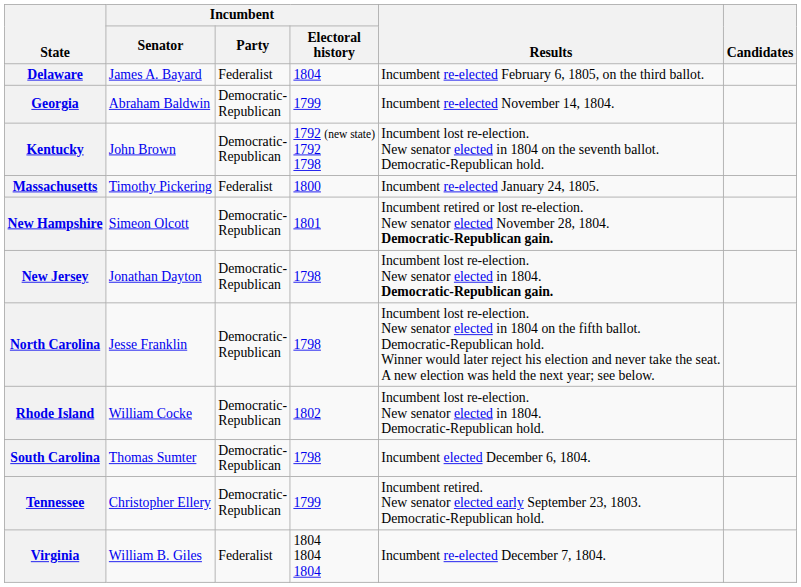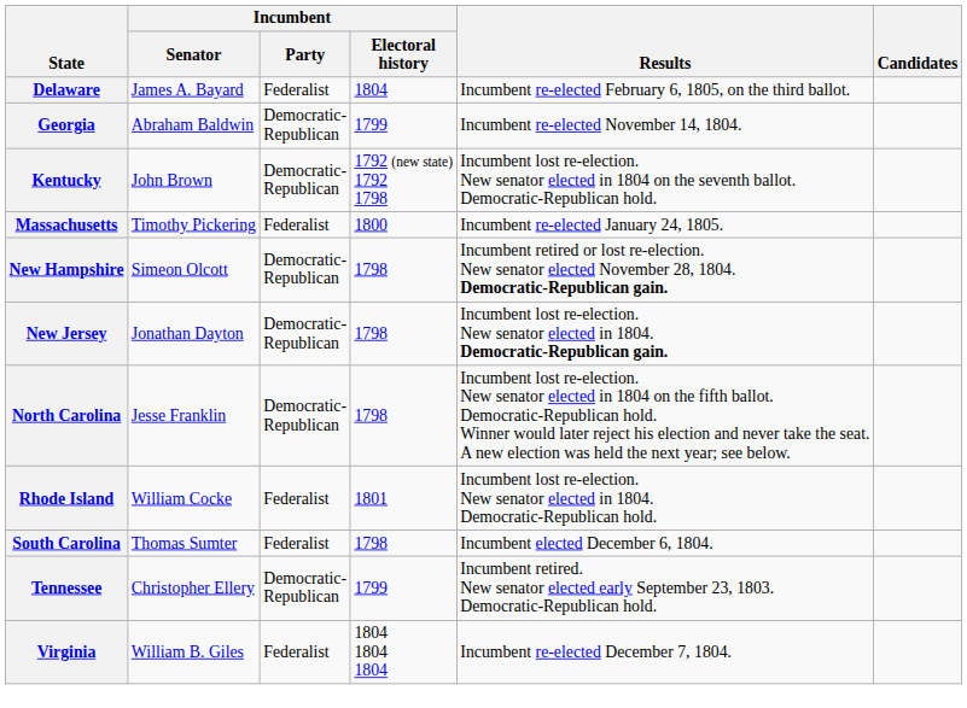 <table class=wikitable>
 <tr valign=bottom>
 <th rowspan=2>State</th>
 <th colspan=3>Incumbent</th>
 <th rowspan=2>Results</th>
 <th rowspan=2>Candidates</th>
 </tr>
 <tr>
 <th>Senator</th>
 <th>Party</th>
 <th>Electoral<br>history</th>
 </tr>
 <tr>
 <th><a href='#'>Delaware</a></th>
 <td><a href='#'>James A. Bayard</a></td>
 <td>Federalist</td>
 <td><a href='#'>1804 </a></td>
 <td>Incumbent <a href='#'>re-elected</a> February 6, 1805, on the third ballot.</td>
 <td nowrap></td>
 </tr>
 <tr>
 <th><a href='#'>Georgia</a></th>
 <td><a href='#'>Abraham Baldwin</a></td>
 <td>Democratic-<br>Republican</td>
 <td><a href='#'>1799</a></td>
 <td>Incumbent <a href='#'>re-elected</a> November 14, 1804.</td>
 <td nowrap></td>
 </tr>
 <tr>
 <th><a href='#'>Kentucky</a></th>
 <td><a href='#'>John Brown</a></td>
 <td>Democratic-<br>Republican</td>
 <td><a href='#'>1792</a> <small>(new state)</small><br><a href='#'>1792</a><br><a href='#'>1798</a></td>
 <td>Incumbent lost re-election.<br>New senator <a href='#'>elected</a> in 1804 on the seventh ballot.<br>Democratic-Republican hold.</td>
 <td nowrap></td>
 </tr>
 <tr>
 <th><a href='#'>Massachusetts</a></th>
 <td><a href='#'>Timothy Pickering</a></td>
 <td>Federalist</td>
 <td><a href='#'>1800 </a></td>
 <td>Incumbent <a href='#'>re-elected</a> January 24, 1805.</td>
 <td nowrap></td>
 </tr>
 <tr>
 <th><a href='#'>New Hampshire</a></th>
 <td><a href='#'>Simeon Olcott</a></td>
 <td>Democratic-<br>Republican</td>
-<td><a href='#'>1801 </a></td>
+<td><a href='#'>1798 </a></td>
 <td>Incumbent retired or lost re-election.<br>New senator <a href='#'>elected</a> November 28, 1804.<br><strong>Democratic-Republican gain.</strong></td>
 <td nowrap></td>
 </tr>
 <tr>
 <th><a href='#'>New Jersey</a></th>
 <td><a href='#'>Jonathan Dayton</a></td>
 <td>Democratic-<br>Republican</td>
 <td><a href='#'>1798</a></td>
 <td>Incumbent lost re-election.<br>New senator <a href='#'>elected</a> in 1804.<br><strong>Democratic-Republican gain.</strong></td>
 <td nowrap></td>
 </tr>
 <tr>
 <th><a href='#'>North Carolina</a></th>
 <td><a href='#'>Jesse Franklin</a></td>
 <td>Democratic-<br>Republican</td>
 <td><a href='#'>1798</a></td>
 <td>Incumbent lost re-election.<br>New senator <a href='#'>elected</a> in 1804 on the fifth ballot.<br>Democratic-Republican hold.<br>Winner would later reject his election and never take the seat.<br>A new election was held the next year; see below.</td>
 <td nowrap></td>
 </tr>
 <tr>
 <th><a href='#'>Rhode Island</a></th>
 <td><a href='#'>William Cocke</a></td>
-<td>Democratic-<br>Republican</td>
-<td><a href='#'>1802 </a></td>
+<td>Federalist</td>
+<td><a href='#'>1801 </a></td>
 <td>Incumbent lost re-election.<br>New senator <a href='#'>elected</a> in 1804.<br>Democratic-Republican hold.</td>
 <td nowrap></td>
 </tr>
 <tr>
 <th><a href='#'>South Carolina</a></th>
 <td><a href='#'>Thomas Sumter</a></td>
-<td>Democratic-<br>Republican</td>
+<td>Federalist</td>
 <td><a href='#'>1798</a></td>
 <td>Incumbent <a href='#'>elected</a> December 6, 1804.</td>
 <td nowrap></td>
 </tr>
 <tr>
 <th><a href='#'>Tennessee</a></th>
 <td><a href='#'>Christopher Ellery</a></td>
 <td>Democratic-<br>Republican</td>
 <td><a href='#'>1799 </a></td>
 <td>Incumbent retired.<br>New senator <a href='#'>elected early</a> September 23, 1803.<br>Democratic-Republican hold.</td>
 <td nowrap></td>
 </tr>
 <tr>
 <th><a href='#'>Virginia</a></th>
 <td><a href='#'>William B. Giles</a></td>
 <td>Federalist</td>
 <td>1804 <br>1804 <br><a href='#'>1804 </a></td>
 <td>Incumbent <a href='#'>re-elected</a> December 7, 1804.</td>
 <td nowrap></td>
 </tr>
 </table>
